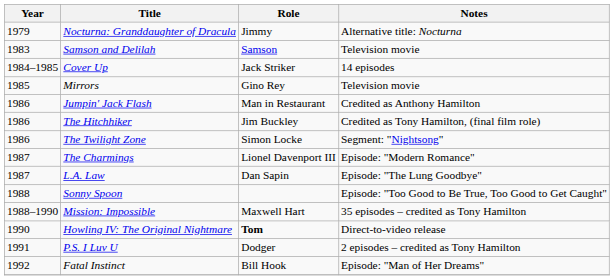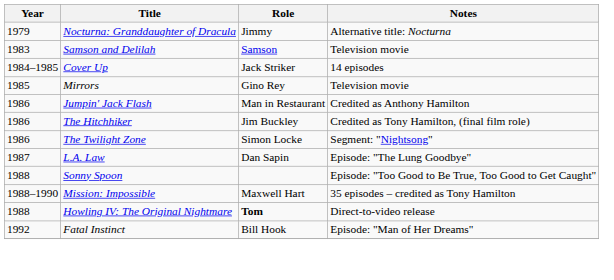 <table class="wikitable sortable">
 <tr>
 <th>Year</th>
 <th>Title</th>
 <th>Role</th>
 <th class="unsortable">Notes</th>
 </tr>
 <tr>
 <td>1979</td>
 <td><em><a href='#'>Nocturna: Granddaughter of Dracula</a></em></td>
 <td>Jimmy</td>
 <td>Alternative title: <em>Nocturna</em></td>
 </tr>
 <tr>
 <td>1983</td>
 <td><em><a href='#'>Samson and Delilah</a></em></td>
 <td><a href='#'>Samson</a></td>
 <td>Television movie</td>
 </tr>
 <tr>
 <td>1984–1985</td>
 <td><em><a href='#'>Cover Up</a></em></td>
 <td>Jack Striker</td>
 <td>14 episodes</td>
 </tr>
 <tr>
 <td>1985</td>
 <td><em>Mirrors</em></td>
 <td>Gino Rey</td>
 <td>Television movie</td>
 </tr>
 <tr>
 <td>1986</td>
 <td><em><a href='#'>Jumpin' Jack Flash</a></em></td>
 <td>Man in Restaurant</td>
 <td>Credited as Anthony Hamilton</td>
 </tr>
 <tr>
 <td>1986</td>
 <td><em><a href='#'>The Hitchhiker</a></em></td>
 <td>Jim Buckley</td>
 <td>Credited as Tony Hamilton, (final film role)</td>
 </tr>
 <tr>
 <td>1986</td>
 <td><em><a href='#'>The Twilight Zone</a></em></td>
 <td>Simon Locke</td>
 <td>Segment: "<a href='#'>Nightsong</a>"</td>
 </tr>
 <tr>
 <td>1987</td>
-<td><em><a href='#'>The Charmings</a></em></td>
-<td>Lionel Davenport III</td>
-<td>Episode: "Modern Romance"</td>
-</tr>
-<tr>
-<td>1987</td>
 <td><em><a href='#'>L.A. Law</a></em></td>
 <td>Dan Sapin</td>
 <td>Episode: "The Lung Goodbye"</td>
 </tr>
 <tr>
 <td>1988</td>
 <td><em><a href='#'>Sonny Spoon</a></em></td>
 <td></td>
 <td>Episode: "Too Good to Be True, Too Good to Get Caught"</td>
 </tr>
 <tr>
 <td>1988–1990</td>
 <td><em><a href='#'>Mission: Impossible</a></em></td>
 <td>Maxwell Hart</td>
 <td>35 episodes – credited as Tony Hamilton</td>
 </tr>
 <tr>
-<td>1990</td>
+<td>1988</td>
 <td><em><a href='#'>Howling IV: The Original Nightmare</a></em></td>
 <td><strong>Tom</strong></td>
 <td>Direct-to-video release</td>
-</tr>
-<tr>
-<td>1991</td>
-<td><em><a href='#'>P.S. I Luv U</a></em></td>
-<td>Dodger</td>
-<td>2 episodes – credited as Tony Hamilton</td>
 </tr>
 <tr>
 <td>1992</td>
 <td><em>Fatal Instinct</em></td>
 <td>Bill Hook</td>
 <td>Episode: "Man of Her Dreams"</td>
 </tr>
 <tr>
 </tr>
 </table>
